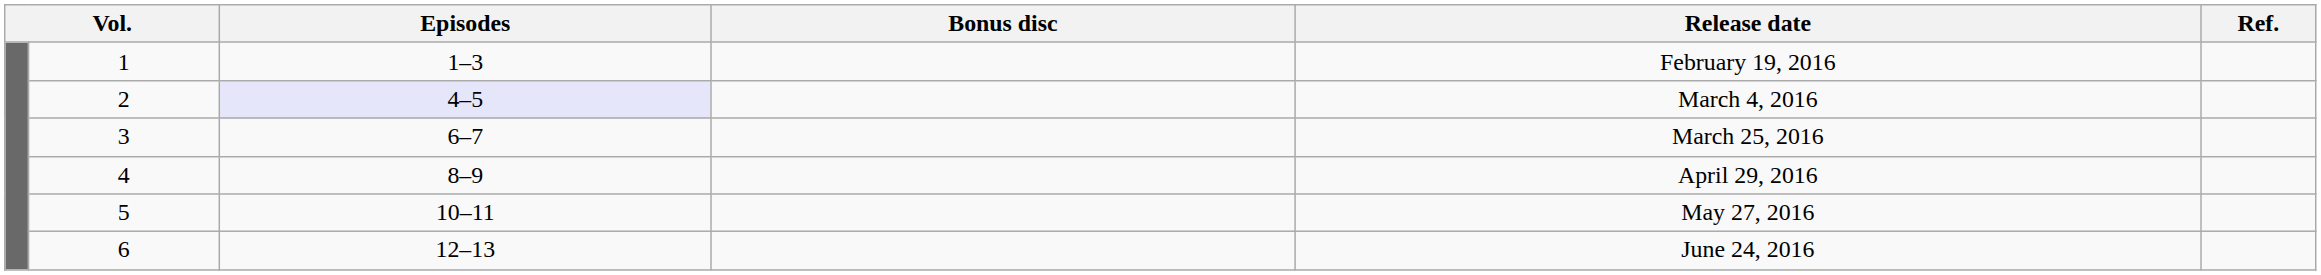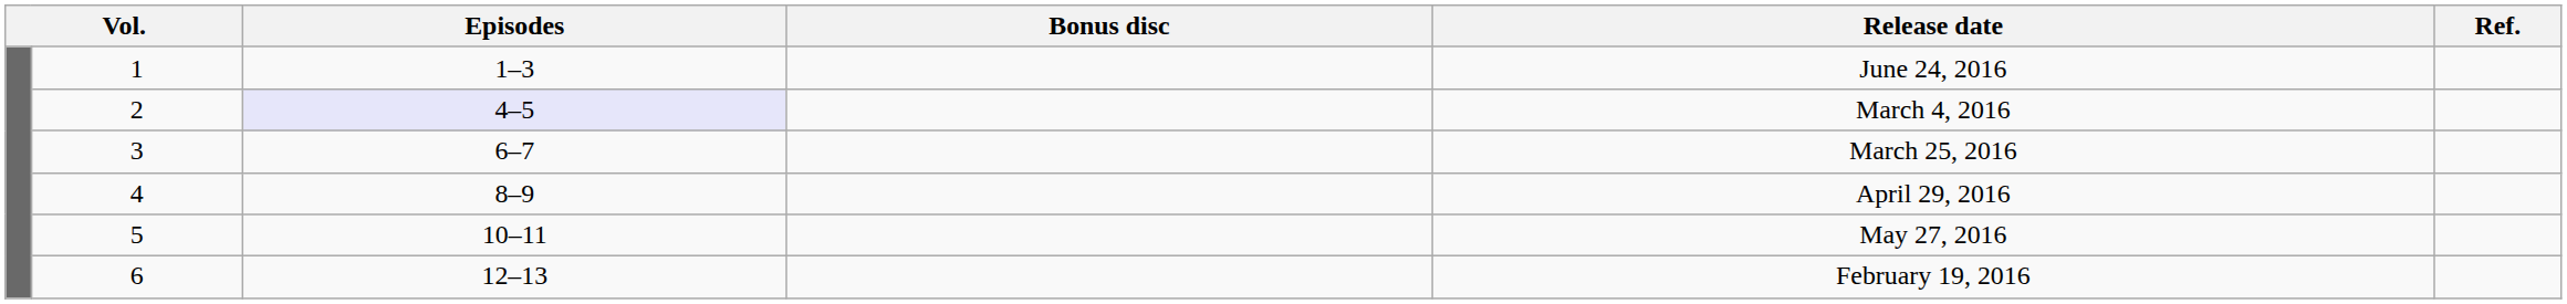 <table class="wikitable" style="text-align: center; width: 98%;">
 <tr>
 <th colspan="2">Vol.</th>
 <th>Episodes</th>
 <th>Bonus disc</th>
 <th>Release date</th>
 <th width="5%">Ref.</th>
 </tr>
 <tr>
 <td rowspan="10" width="1%" style="background: DimGray;"></td>
 <td>1</td>
 <td>1–3</td>
 <td></td>
-<td>February 19, 2016</td>
+<td>June 24, 2016</td>
 <td></td>
 </tr>
 <tr>
 <td>2</td>
 <td style="background: lavender;">4–5</td>
 <td></td>
 <td>March 4, 2016</td>
 <td></td>
 </tr>
 <tr>
 <td>3</td>
 <td>6–7</td>
 <td></td>
 <td>March 25, 2016</td>
 <td></td>
 </tr>
 <tr>
 <td>4</td>
 <td>8–9</td>
 <td></td>
 <td>April 29, 2016</td>
 <td></td>
 </tr>
 <tr>
 <td>5</td>
 <td>10–11</td>
 <td></td>
 <td>May 27, 2016</td>
 <td></td>
 </tr>
 <tr>
 <td>6</td>
 <td>12–13</td>
 <td></td>
-<td>June 24, 2016</td>
+<td>February 19, 2016</td>
 <td></td>
 </tr>
 </table>
